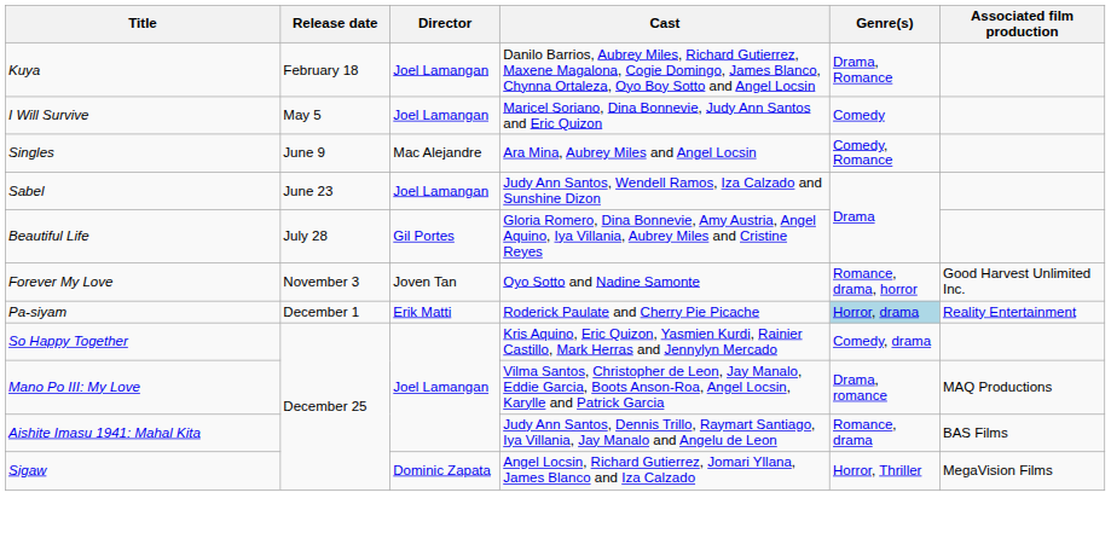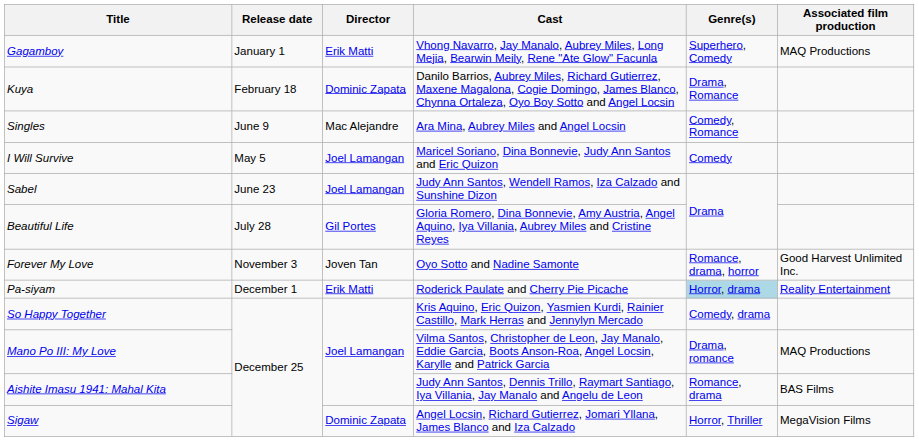 <table class="wikitable" style="width:100%;">
 <tr>
 <th style="width:25%;">Title</th>
 <th style="width:10%;">Release date</th>
 <th style="width:10%;">Director</th>
 <th style="width:30%;">Cast</th>
 <th style="width:10%;">Genre(s)</th>
 <th style="width:15%;">Associated film production</th>
 </tr>
 <tr>
+<td><em><a href='#'>Gagamboy</a></em></td>
+<td>January 1</td>
+<td><a href='#'>Erik Matti</a></td>
+<td><a href='#'>Vhong Navarro</a>, <a href='#'>Jay Manalo</a>, <a href='#'>Aubrey Miles</a>, <a href='#'>Long Mejia</a>, <a href='#'>Bearwin Meily</a>, <a href='#'>Rene "Ate Glow" Facunla</a></td>
+<td><a href='#'>Superhero</a>, <a href='#'>Comedy</a></td>
+<td>MAQ Productions</td>
+</tr>
+<tr>
 <td><em>Kuya</em></td>
 <td>February 18</td>
-<td><a href='#'>Joel Lamangan</a></td>
+<td><a href='#'>Dominic Zapata</a></td>
 <td>Danilo Barrios, <a href='#'>Aubrey Miles</a>, <a href='#'>Richard Gutierrez</a>, <a href='#'>Maxene Magalona</a>, <a href='#'>Cogie Domingo</a>, <a href='#'>James Blanco</a>, <a href='#'>Chynna Ortaleza</a>, <a href='#'>Oyo Boy Sotto</a> and <a href='#'>Angel Locsin</a></td>
 <td><a href='#'>Drama</a>, <a href='#'>Romance</a></td>
+<td></td>
+</tr>
+<tr>
+<td><em>Singles</em></td>
+<td>June 9</td>
+<td>Mac Alejandre</td>
+<td><a href='#'>Ara Mina</a>, <a href='#'>Aubrey Miles</a> and <a href='#'>Angel Locsin</a></td>
+<td><a href='#'>Comedy</a>, <a href='#'>Romance</a></td>
 <td></td>
 </tr>
 <tr>
 <td><em>I Will Survive</em></td>
 <td>May 5</td>
 <td><a href='#'>Joel Lamangan</a></td>
 <td><a href='#'>Maricel Soriano</a>, <a href='#'>Dina Bonnevie</a>, <a href='#'>Judy Ann Santos</a> and <a href='#'>Eric Quizon</a></td>
 <td><a href='#'>Comedy</a></td>
-<td></td>
-</tr>
-<tr>
-<td><em>Singles</em></td>
-<td>June 9</td>
-<td>Mac Alejandre</td>
-<td><a href='#'>Ara Mina</a>, <a href='#'>Aubrey Miles</a> and <a href='#'>Angel Locsin</a></td>
-<td><a href='#'>Comedy</a>, <a href='#'>Romance</a></td>
 <td></td>
 </tr>
 <tr>
 <td><em>Sabel</em></td>
 <td>June 23</td>
 <td><a href='#'>Joel Lamangan</a></td>
 <td><a href='#'>Judy Ann Santos</a>, <a href='#'>Wendell Ramos</a>, <a href='#'>Iza Calzado</a> and <a href='#'>Sunshine Dizon</a></td>
 <td rowspan="2"><a href='#'>Drama</a></td>
 <td></td>
 </tr>
 <tr>
 <td><em>Beautiful Life</em></td>
 <td>July 28</td>
 <td><a href='#'>Gil Portes</a></td>
 <td><a href='#'>Gloria Romero</a>, <a href='#'>Dina Bonnevie</a>, <a href='#'>Amy Austria</a>, <a href='#'>Angel Aquino</a>, <a href='#'>Iya Villania</a>, <a href='#'>Aubrey Miles</a> and <a href='#'>Cristine Reyes</a></td>
 <td></td>
 </tr>
 <tr>
 <td><em>Forever My Love</em></td>
 <td>November 3</td>
 <td>Joven Tan</td>
 <td><a href='#'>Oyo Sotto</a> and <a href='#'>Nadine Samonte</a></td>
 <td><a href='#'>Romance</a>, <a href='#'>drama</a>, <a href='#'>horror</a></td>
 <td>Good Harvest Unlimited Inc.</td>
 </tr>
 <tr>
 <td><em>Pa-siyam</em></td>
 <td>December 1</td>
 <td><a href='#'>Erik Matti</a></td>
 <td><a href='#'>Roderick Paulate</a> and <a href='#'>Cherry Pie Picache</a></td>
 <td style="background: lightblue;"><a href='#'>Horror</a>, <a href='#'>drama</a></td>
 <td><a href='#'>Reality Entertainment</a></td>
 </tr>
 <tr>
 <td><em><a href='#'>So Happy Together</a></em></td>
 <td rowspan="4">December 25</td>
 <td rowspan="3"><a href='#'>Joel Lamangan</a></td>
 <td><a href='#'>Kris Aquino</a>, <a href='#'>Eric Quizon</a>, <a href='#'>Yasmien Kurdi</a>, <a href='#'>Rainier Castillo</a>, <a href='#'>Mark Herras</a> and <a href='#'>Jennylyn Mercado</a></td>
 <td><a href='#'>Comedy</a>, <a href='#'>drama</a></td>
 <td></td>
 </tr>
 <tr>
 <td><em><a href='#'>Mano Po III: My Love</a></em></td>
 <td><a href='#'>Vilma Santos</a>, <a href='#'>Christopher de Leon</a>, <a href='#'>Jay Manalo</a>, <a href='#'>Eddie Garcia</a>, <a href='#'>Boots Anson-Roa</a>, <a href='#'>Angel Locsin</a>, <a href='#'>Karylle</a> and <a href='#'>Patrick Garcia</a></td>
 <td><a href='#'>Drama</a>, <a href='#'>romance</a></td>
 <td>MAQ Productions</td>
 </tr>
 <tr>
 <td><em><a href='#'>Aishite Imasu 1941: Mahal Kita</a></em></td>
 <td><a href='#'>Judy Ann Santos</a>, <a href='#'>Dennis Trillo</a>, <a href='#'>Raymart Santiago</a>, <a href='#'>Iya Villania</a>, <a href='#'>Jay Manalo</a> and <a href='#'>Angelu de Leon</a></td>
 <td><a href='#'>Romance</a>, <a href='#'>drama</a></td>
 <td>BAS Films</td>
 </tr>
 <tr>
 <td><em><a href='#'>Sigaw</a></em></td>
 <td><a href='#'>Dominic Zapata</a></td>
 <td><a href='#'>Angel Locsin</a>, <a href='#'>Richard Gutierrez</a>, <a href='#'>Jomari Yllana</a>, <a href='#'>James Blanco</a> and <a href='#'>Iza Calzado</a></td>
 <td><a href='#'>Horror</a>, <a href='#'>Thriller</a></td>
 <td>MegaVision Films</td>
 </tr>
 </table>
